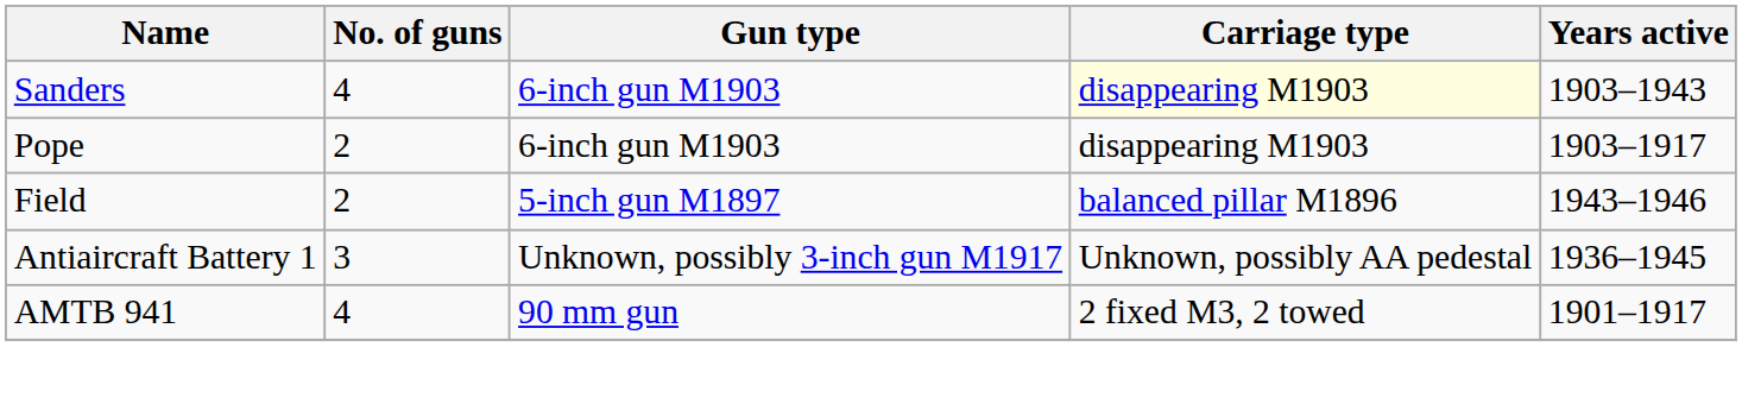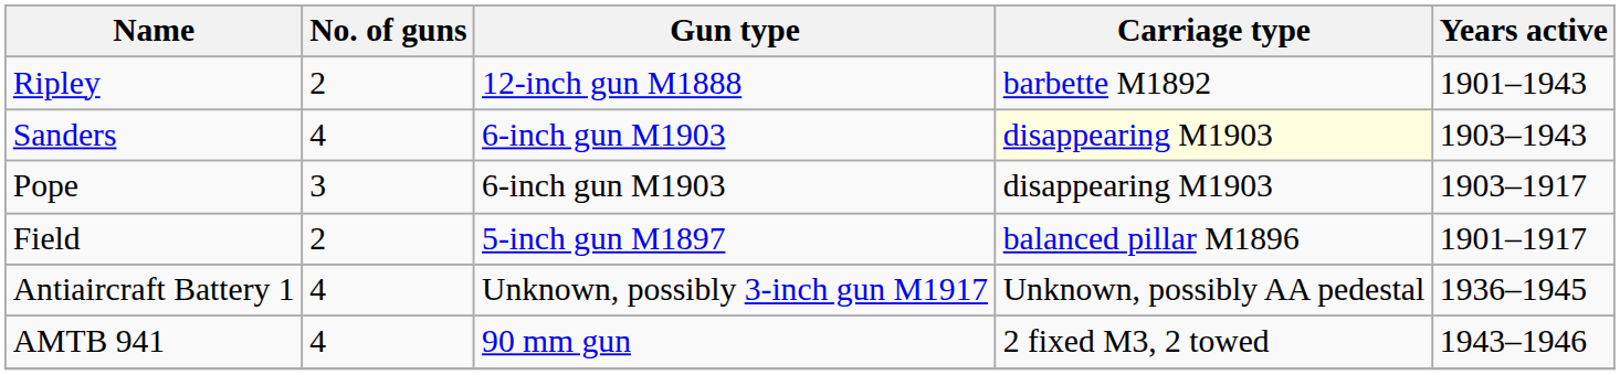 <table class="wikitable">
 <tr>
 <th>Name</th>
 <th>No. of guns</th>
 <th>Gun type</th>
 <th>Carriage type</th>
 <th>Years active</th>
+</tr>
+<tr>
+<td><a href='#'>Ripley</a></td>
+<td>2</td>
+<td><a href='#'>12-inch gun M1888</a></td>
+<td><a href='#'>barbette</a> M1892</td>
+<td>1901–1943</td>
 </tr>
 <tr>
 <td><a href='#'>Sanders</a></td>
 <td>4</td>
 <td><a href='#'>6-inch gun M1903</a></td>
 <td style="background: lightyellow;"><a href='#'>disappearing</a> M1903</td>
 <td>1903–1943</td>
 </tr>
 <tr>
 <td>Pope</td>
-<td>2</td>
+<td>3</td>
 <td>6-inch gun M1903</td>
 <td>disappearing M1903</td>
 <td>1903–1917</td>
 </tr>
 <tr>
 <td>Field</td>
 <td>2</td>
 <td><a href='#'>5-inch gun M1897</a></td>
 <td><a href='#'>balanced pillar</a> M1896</td>
-<td>1943–1946</td>
+<td>1901–1917</td>
 </tr>
 <tr>
 <td>Antiaircraft Battery 1</td>
-<td>3</td>
+<td>4</td>
 <td>Unknown, possibly <a href='#'>3-inch gun M1917</a></td>
 <td>Unknown, possibly AA pedestal</td>
 <td>1936–1945</td>
 </tr>
 <tr>
 <td>AMTB 941</td>
 <td>4</td>
 <td><a href='#'>90 mm gun</a></td>
 <td>2 fixed M3, 2 towed</td>
-<td>1901–1917</td>
+<td>1943–1946</td>
 </tr>
 <tr>
 </tr>
 </table>
